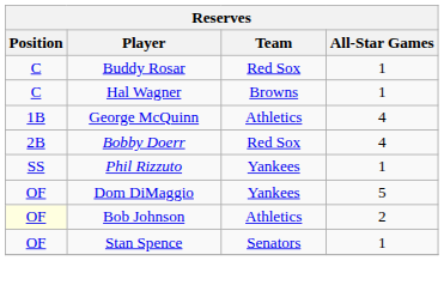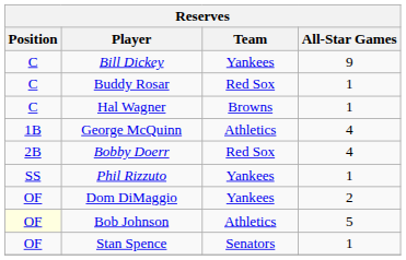 <table class="wikitable" style="font-size: 100%; text-align:right;">
 <tr>
 <th colspan="4">Reserves</th>
 </tr>
 <tr>
 <th>Position</th>
 <th width="150">Player</th>
 <th width="100">Team</th>
 <th>All-Star Games</th>
+</tr>
+<tr>
+<td align="center"><a href='#'>C</a></td>
+<td align="center"><em><a href='#'>Bill Dickey</a></em></td>
+<td align="center"><a href='#'>Yankees</a></td>
+<td align="center">9</td>
 </tr>
 <tr>
 <td align="center"><a href='#'>C</a></td>
 <td align="center"><a href='#'>Buddy Rosar</a></td>
 <td align="center"><a href='#'>Red Sox</a></td>
 <td align="center">1</td>
 </tr>
 <tr>
 <td align="center"><a href='#'>C</a></td>
 <td align="center"><a href='#'>Hal Wagner</a></td>
 <td align="center"><a href='#'>Browns</a></td>
 <td align="center">1</td>
 </tr>
 <tr>
 <td align="center"><a href='#'>1B</a></td>
 <td align="center"><a href='#'>George McQuinn</a></td>
 <td align="center"><a href='#'>Athletics</a></td>
 <td align="center">4</td>
 </tr>
 <tr>
 <td align="center"><a href='#'>2B</a></td>
 <td align="center"><em><a href='#'>Bobby Doerr</a></em></td>
 <td align="center"><a href='#'>Red Sox</a></td>
 <td align="center">4</td>
 </tr>
 <tr>
 <td align="center"><a href='#'>SS</a></td>
 <td align="center"><em><a href='#'>Phil Rizzuto</a></em></td>
 <td align="center"><a href='#'>Yankees</a></td>
 <td align="center">1</td>
 </tr>
 <tr>
 <td align="center"><a href='#'>OF</a></td>
 <td align="center"><a href='#'>Dom DiMaggio</a></td>
 <td align="center"><a href='#'>Yankees</a></td>
-<td align="center">5</td>
+<td align="center">2</td>
 </tr>
 <tr>
 <td align="center" style="background: lightyellow;"><a href='#'>OF</a></td>
 <td align="center"><a href='#'>Bob Johnson</a></td>
 <td align="center"><a href='#'>Athletics</a></td>
-<td align="center">2</td>
+<td align="center">5</td>
 </tr>
 <tr>
 <td align="center"><a href='#'>OF</a></td>
 <td align="center"><a href='#'>Stan Spence</a></td>
 <td align="center"><a href='#'>Senators</a></td>
 <td align="center">1</td>
 </tr>
 <tr>
 </tr>
 </table>
